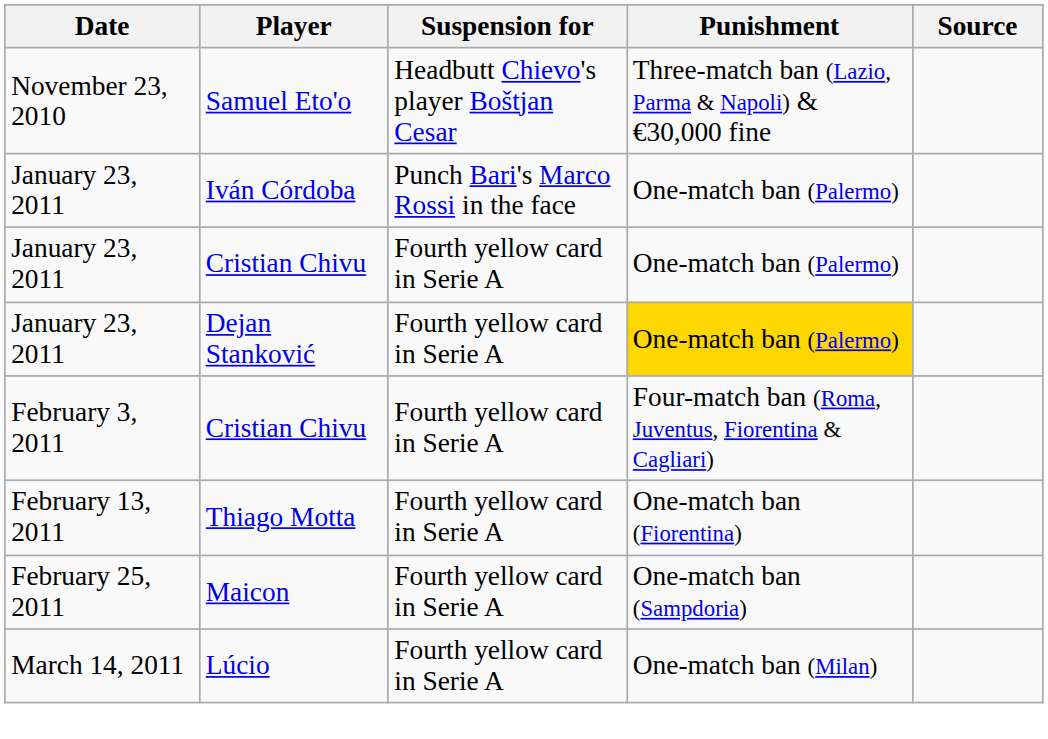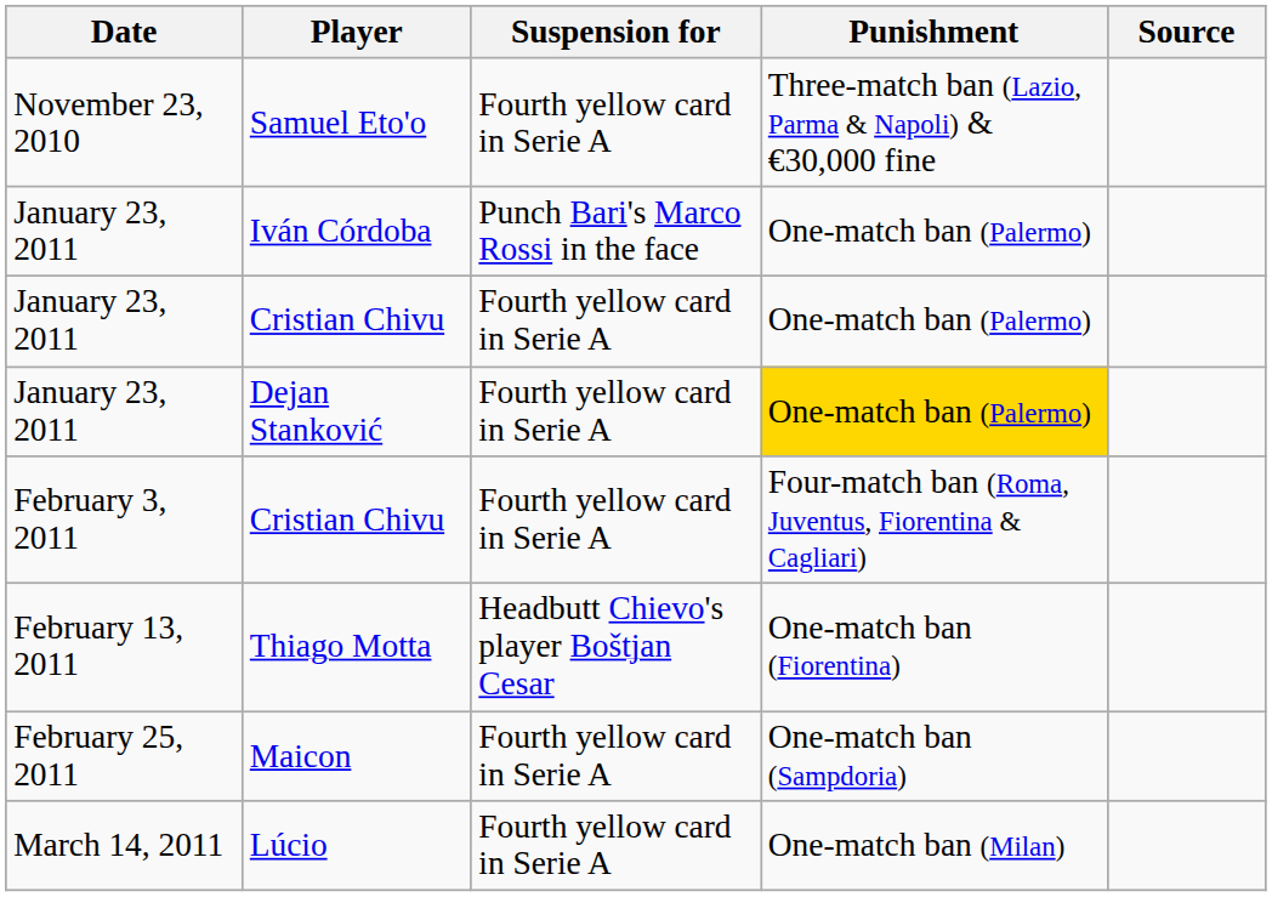 <table class="wikitable">
 <tr>
 <th width=7%>Date</th>
 <th width=7%>Player</th>
 <th width=10%>Suspension for</th>
 <th width=14%>Punishment</th>
 <th width=4%>Source</th>
 </tr>
 <tr>
 <td>November 23, 2010</td>
 <td> <a href='#'>Samuel Eto'o</a></td>
-<td>Headbutt <a href='#'>Chievo</a>'s player <a href='#'>Boštjan Cesar</a></td>
+<td>Fourth yellow card in Serie A</td>
 <td>Three-match ban <small>(<a href='#'>Lazio</a>, <a href='#'>Parma</a> & <a href='#'>Napoli</a>)</small> & €30,000 fine</td>
 <td> </td>
 </tr>
 <tr>
 <td>January 23, 2011</td>
 <td> <a href='#'>Iván Córdoba</a></td>
 <td>Punch <a href='#'>Bari</a>'s <a href='#'>Marco Rossi</a> in the face</td>
 <td>One-match ban <small>(<a href='#'>Palermo</a>)</small></td>
 <td></td>
 </tr>
 <tr>
 <td>January 23, 2011</td>
 <td> <a href='#'>Cristian Chivu</a></td>
 <td>Fourth yellow card in Serie A</td>
 <td>One-match ban <small>(<a href='#'>Palermo</a>)</small></td>
 <td></td>
 </tr>
 <tr>
 <td>January 23, 2011</td>
 <td> <a href='#'>Dejan Stanković</a></td>
 <td>Fourth yellow card in Serie A</td>
 <td style="background: gold;">One-match ban <small>(<a href='#'>Palermo</a>)</small></td>
 <td></td>
 </tr>
 <tr>
 <td>February 3, 2011</td>
 <td> <a href='#'>Cristian Chivu</a></td>
 <td>Fourth yellow card in Serie A</td>
 <td>Four-match ban <small>(<a href='#'>Roma</a>, <a href='#'>Juventus</a>, <a href='#'>Fiorentina</a> & <a href='#'>Cagliari</a>)</small></td>
 <td> <br>  </td>
 </tr>
 <tr>
 <td>February 13, 2011</td>
 <td> <a href='#'>Thiago Motta</a></td>
-<td>Fourth yellow card in Serie A</td>
+<td>Headbutt <a href='#'>Chievo</a>'s player <a href='#'>Boštjan Cesar</a></td>
 <td>One-match ban <small>(<a href='#'>Fiorentina</a>)</small></td>
 <td> </td>
 </tr>
 <tr>
 <td>February 25, 2011</td>
 <td> <a href='#'>Maicon</a></td>
 <td>Fourth yellow card in Serie A</td>
 <td>One-match ban <small>(<a href='#'>Sampdoria</a>)</small></td>
 <td> </td>
 </tr>
 <tr>
 <td>March 14, 2011</td>
 <td> <a href='#'>Lúcio</a></td>
 <td>Fourth yellow card in Serie A</td>
 <td>One-match ban <small>(<a href='#'>Milan</a>)</small></td>
 <td></td>
 </tr>
 </table>
